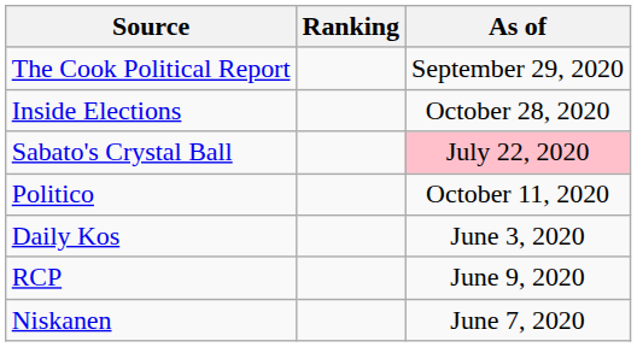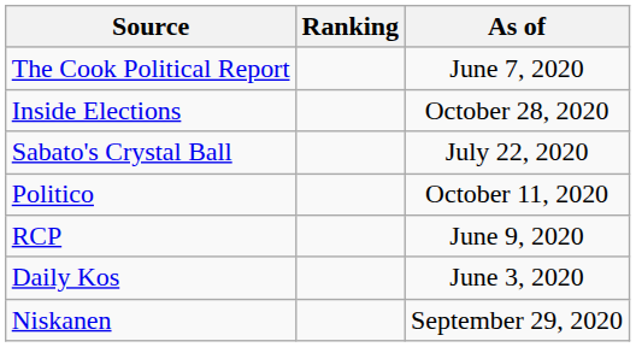 <table class="wikitable" style="text-align:center">
 <tr>
 <th>Source</th>
 <th>Ranking</th>
 <th>As of</th>
 </tr>
 <tr>
 <td align=left><a href='#'>The Cook Political Report</a></td>
 <td></td>
-<td>September 29, 2020</td>
+<td>June 7, 2020</td>
 </tr>
 <tr>
 <td align=left><a href='#'>Inside Elections</a></td>
 <td></td>
 <td>October 28, 2020</td>
 </tr>
 <tr>
 <td align=left><a href='#'>Sabato's Crystal Ball</a></td>
 <td></td>
-<td style="background: pink;">July 22, 2020</td>
+<td>July 22, 2020</td>
 </tr>
 <tr>
 <td align="left"><a href='#'>Politico</a></td>
 <td></td>
 <td>October 11, 2020</td>
 </tr>
 <tr>
+<td align="left"><a href='#'>RCP</a></td>
+<td></td>
+<td>June 9, 2020</td>
+</tr>
+<tr>
 <td align="left"><a href='#'>Daily Kos</a></td>
 <td></td>
 <td>June 3, 2020</td>
 </tr>
 <tr>
-<td align="left"><a href='#'>RCP</a></td>
-<td></td>
-<td>June 9, 2020</td>
-</tr>
-<tr>
 <td align="left"><a href='#'>Niskanen</a></td>
 <td></td>
-<td>June 7, 2020</td>
+<td>September 29, 2020</td>
 </tr>
 </table>
